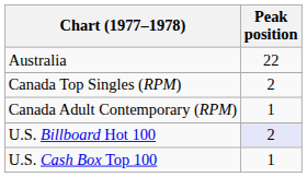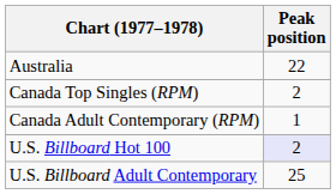 <table class="wikitable sortable">
 <tr>
 <th>Chart (1977–1978)</th>
 <th>Peak<br>position</th>
 </tr>
 <tr>
 <td>Australia</td>
 <td align=center>22</td>
 </tr>
 <tr>
 </tr>
 <tr>
 <td>Canada Top Singles (<em>RPM</em>)</td>
 <td align=center>2</td>
 </tr>
 <tr>
 <td>Canada Adult Contemporary (<em>RPM</em>)</td>
 <td align=center>1</td>
 </tr>
 <tr>
 </tr>
 <tr>
 <td>U.S. <a href='#'><em>Billboard</em> Hot 100</a></td>
 <td align=center style="background: lavender;">2</td>
 </tr>
 <tr>
-<td>U.S. <a href='#'><em>Cash Box</em> Top 100</a></td>
-<td align=center>1</td>
+<td>U.S. <em>Billboard</em> <a href='#'>Adult Contemporary</a></td>
+<td align="center">25</td>
 </tr>
 </table>
